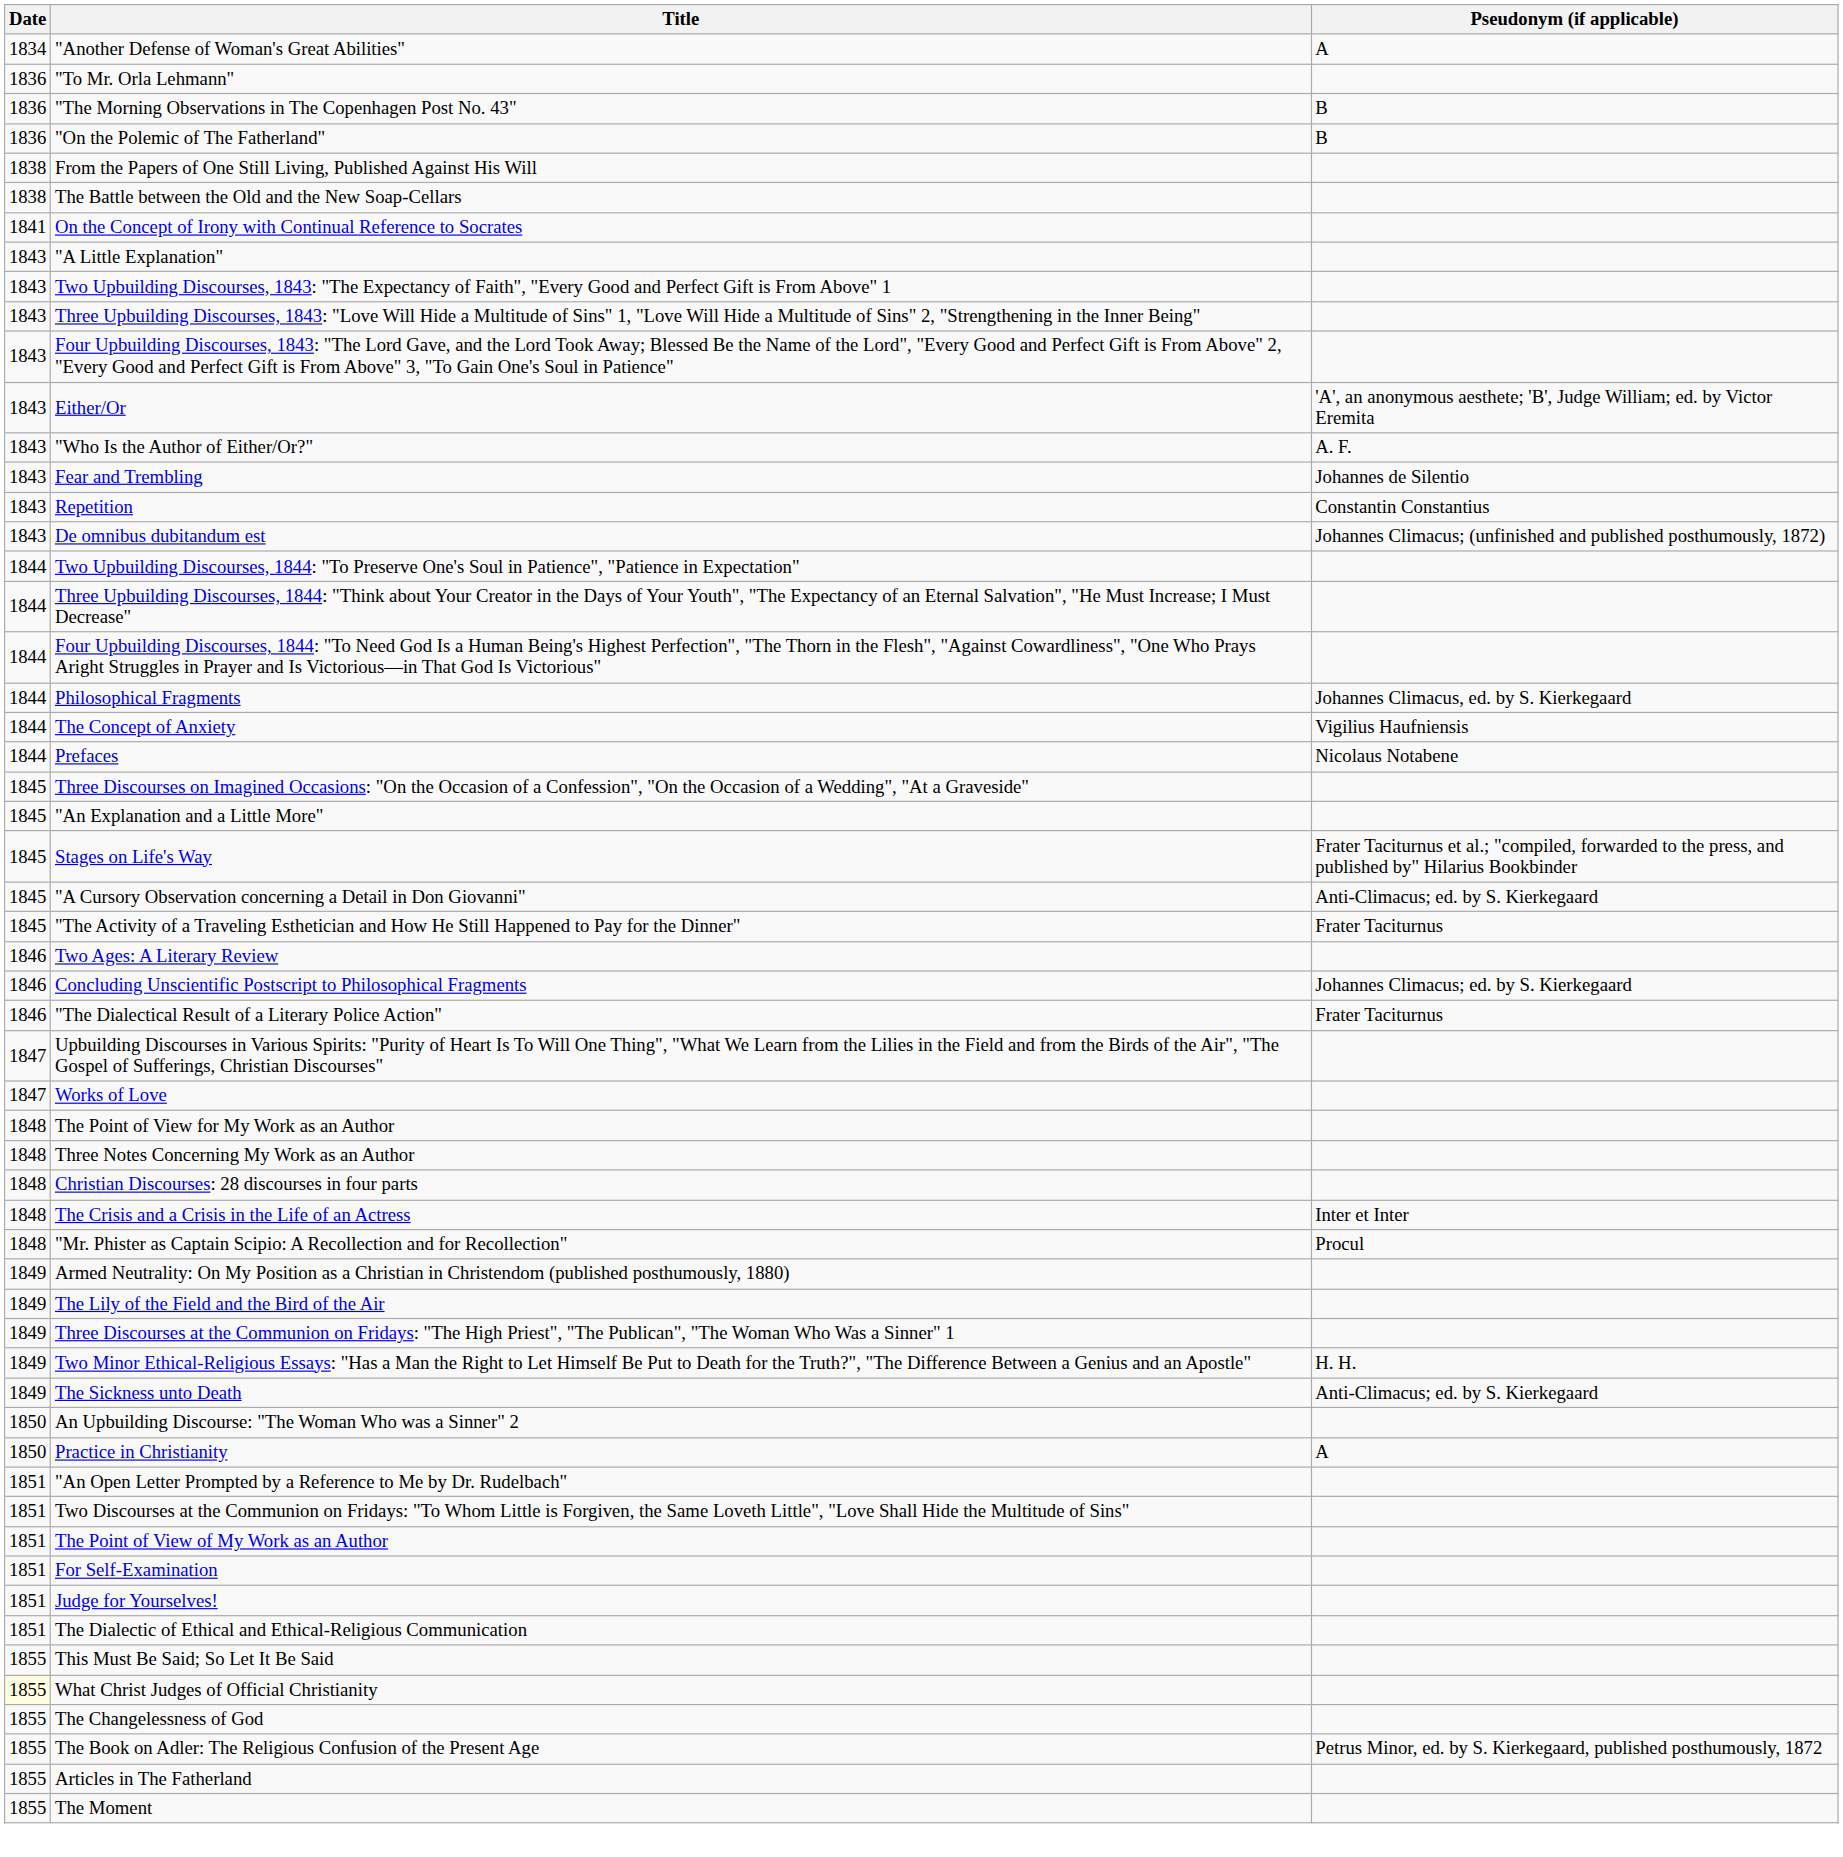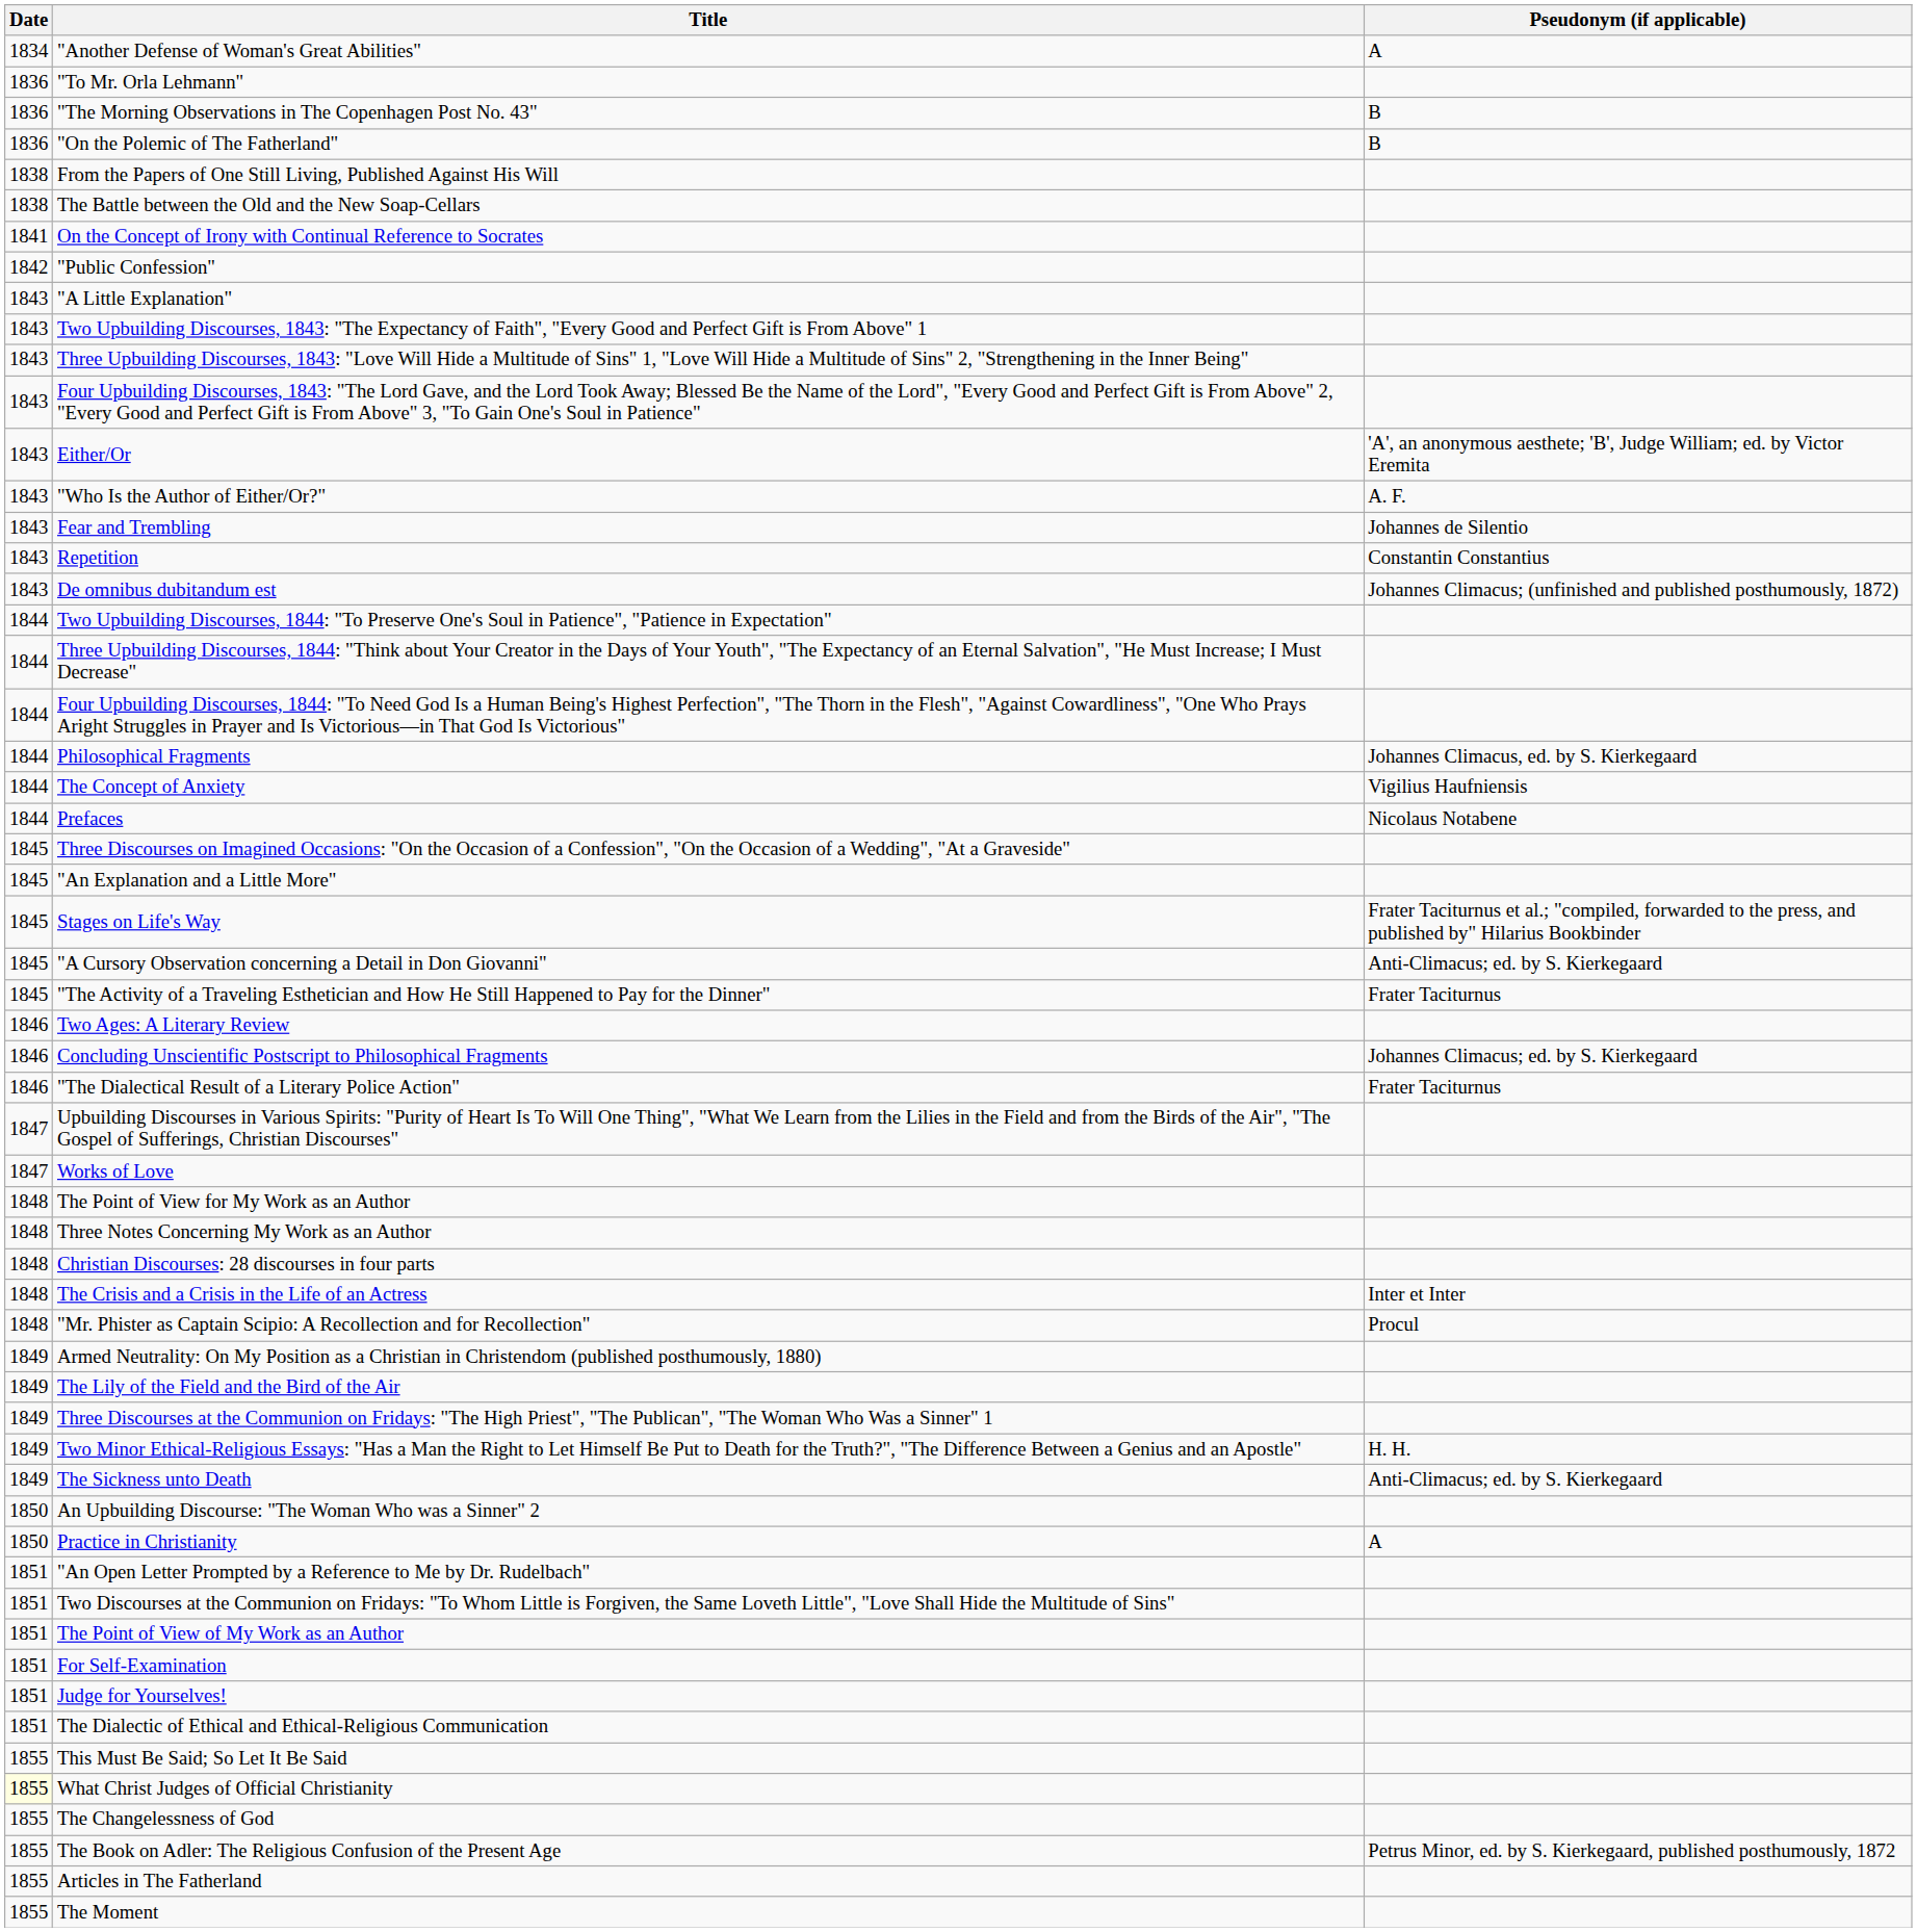 <table class="wikitable sortable">
 <tr>
 <th>Date</th>
 <th>Title</th>
 <th>Pseudonym (if applicable)</th>
 </tr>
 <tr>
 <td>1834</td>
 <td>"Another Defense of Woman's Great Abilities"</td>
 <td>A</td>
 </tr>
 <tr>
 <td>1836</td>
 <td>"To Mr. Orla Lehmann"</td>
 <td></td>
 </tr>
 <tr>
 <td>1836</td>
 <td>"The Morning Observations in The Copenhagen Post No. 43"</td>
 <td>B</td>
 </tr>
 <tr>
 <td>1836</td>
 <td>"On the Polemic of The Fatherland"</td>
 <td>B</td>
 </tr>
 <tr>
 <td>1838</td>
 <td>From the Papers of One Still Living, Published Against His Will</td>
 <td></td>
 </tr>
 <tr>
 <td>1838</td>
 <td>The Battle between the Old and the New Soap-Cellars</td>
 <td></td>
 </tr>
 <tr>
 <td>1841</td>
 <td><a href='#'>On the Concept of Irony with Continual Reference to Socrates</a></td>
+<td></td>
+</tr>
+<tr>
+<td>1842</td>
+<td>"Public Confession"</td>
 <td></td>
 </tr>
 <tr>
 <td>1843</td>
 <td>"A Little Explanation"</td>
 <td></td>
 </tr>
 <tr>
 <td>1843</td>
 <td><a href='#'>Two Upbuilding Discourses, 1843</a>: "The Expectancy of Faith", "Every Good and Perfect Gift is From Above" 1</td>
 <td></td>
 </tr>
 <tr>
 <td>1843</td>
 <td><a href='#'>Three Upbuilding Discourses, 1843</a>: "Love Will Hide a Multitude of Sins" 1, "Love Will Hide a Multitude of Sins" 2, "Strengthening in the Inner Being"</td>
 <td></td>
 </tr>
 <tr>
 <td>1843</td>
 <td><a href='#'>Four Upbuilding Discourses, 1843</a>: "The Lord Gave, and the Lord Took Away; Blessed Be the Name of the Lord", "Every Good and Perfect Gift is From Above" 2, "Every Good and Perfect Gift is From Above" 3, "To Gain One's Soul in Patience"</td>
 <td></td>
 </tr>
 <tr>
 <td>1843</td>
 <td><a href='#'>Either/Or</a></td>
 <td>'A', an anonymous aesthete; 'B', Judge William; ed. by Victor Eremita</td>
 </tr>
 <tr>
 <td>1843</td>
 <td>"Who Is the Author of Either/Or?"</td>
 <td>A. F.</td>
 </tr>
 <tr>
 <td>1843</td>
 <td><a href='#'>Fear and Trembling</a></td>
 <td>Johannes de Silentio</td>
 </tr>
 <tr>
 <td>1843</td>
 <td><a href='#'>Repetition</a></td>
 <td>Constantin Constantius</td>
 </tr>
 <tr>
 <td>1843</td>
 <td><a href='#'>De omnibus dubitandum est</a></td>
 <td>Johannes Climacus; (unfinished and published posthumously, 1872)</td>
 </tr>
 <tr>
 <td>1844</td>
 <td><a href='#'>Two Upbuilding Discourses, 1844</a>: "To Preserve One's Soul in Patience", "Patience in Expectation"</td>
 <td></td>
 </tr>
 <tr>
 <td>1844</td>
 <td><a href='#'>Three Upbuilding Discourses, 1844</a>: "Think about Your Creator in the Days of Your Youth", "The Expectancy of an Eternal Salvation", "He Must Increase; I Must Decrease"</td>
 <td></td>
 </tr>
 <tr>
 <td>1844</td>
 <td><a href='#'>Four Upbuilding Discourses, 1844</a>: "To Need God Is a Human Being's Highest Perfection", "The Thorn in the Flesh", "Against Cowardliness", "One Who Prays Aright Struggles in Prayer and Is Victorious—in That God Is Victorious"</td>
 <td></td>
 </tr>
 <tr>
 <td>1844</td>
 <td><a href='#'>Philosophical Fragments</a></td>
 <td>Johannes Climacus, ed. by S. Kierkegaard</td>
 </tr>
 <tr>
 <td>1844</td>
 <td><a href='#'>The Concept of Anxiety</a></td>
 <td>Vigilius Haufniensis</td>
 </tr>
 <tr>
 <td>1844</td>
 <td><a href='#'>Prefaces</a></td>
 <td>Nicolaus Notabene</td>
 </tr>
 <tr>
 <td>1845</td>
 <td><a href='#'>Three Discourses on Imagined Occasions</a>: "On the Occasion of a Confession", "On the Occasion of a Wedding", "At a Graveside"</td>
 <td></td>
 </tr>
 <tr>
 <td>1845</td>
 <td>"An Explanation and a Little More"</td>
 <td></td>
 </tr>
 <tr>
 <td>1845</td>
 <td><a href='#'>Stages on Life's Way</a></td>
 <td>Frater Taciturnus et al.; "compiled, forwarded to the press, and published by" Hilarius Bookbinder</td>
 </tr>
 <tr>
 <td>1845</td>
 <td>"A Cursory Observation concerning a Detail in Don Giovanni"</td>
 <td>Anti-Climacus; ed. by S. Kierkegaard</td>
 </tr>
 <tr>
 <td>1845</td>
 <td>"The Activity of a Traveling Esthetician and How He Still Happened to Pay for the Dinner"</td>
 <td>Frater Taciturnus</td>
 </tr>
 <tr>
 <td>1846</td>
 <td><a href='#'>Two Ages: A Literary Review</a></td>
 <td></td>
 </tr>
 <tr>
 <td>1846</td>
 <td><a href='#'>Concluding Unscientific Postscript to Philosophical Fragments</a></td>
 <td>Johannes Climacus; ed. by S. Kierkegaard</td>
 </tr>
 <tr>
 <td>1846</td>
 <td>"The Dialectical Result of a Literary Police Action"</td>
 <td>Frater Taciturnus</td>
 </tr>
 <tr>
 <td>1847</td>
 <td>Upbuilding Discourses in Various Spirits: "Purity of Heart Is To Will One Thing", "What We Learn from the Lilies in the Field and from the Birds of the Air", "The Gospel of Sufferings, Christian Discourses"</td>
 <td></td>
 </tr>
 <tr>
 <td>1847</td>
 <td><a href='#'>Works of Love</a></td>
 <td></td>
 </tr>
 <tr>
 <td>1848</td>
 <td>The Point of View for My Work as an Author</td>
 <td></td>
 </tr>
 <tr>
 <td>1848</td>
 <td>Three Notes Concerning My Work as an Author</td>
 <td></td>
 </tr>
 <tr>
 <td>1848</td>
 <td><a href='#'>Christian Discourses</a>: 28 discourses in four parts</td>
 <td></td>
 </tr>
 <tr>
 <td>1848</td>
 <td><a href='#'>The Crisis and a Crisis in the Life of an Actress</a></td>
 <td>Inter et Inter</td>
 </tr>
 <tr>
 <td>1848</td>
 <td>"Mr. Phister as Captain Scipio: A Recollection and for Recollection"</td>
 <td>Procul</td>
 </tr>
 <tr>
 <td>1849</td>
 <td>Armed Neutrality: On My Position as a Christian in Christendom (published posthumously, 1880)</td>
 <td></td>
 </tr>
 <tr>
 <td>1849</td>
 <td><a href='#'>The Lily of the Field and the Bird of the Air</a></td>
 <td></td>
 </tr>
 <tr>
 <td>1849</td>
 <td><a href='#'>Three Discourses at the Communion on Fridays</a>: "The High Priest", "The Publican", "The Woman Who Was a Sinner" 1</td>
 <td></td>
 </tr>
 <tr>
 <td>1849</td>
 <td><a href='#'>Two Minor Ethical-Religious Essays</a>: "Has a Man the Right to Let Himself Be Put to Death for the Truth?", "The Difference Between a Genius and an Apostle"</td>
 <td>H. H.</td>
 </tr>
 <tr>
 <td>1849</td>
 <td><a href='#'>The Sickness unto Death</a></td>
 <td>Anti-Climacus; ed. by S. Kierkegaard</td>
 </tr>
 <tr>
 <td>1850</td>
 <td>An Upbuilding Discourse: "The Woman Who was a Sinner" 2</td>
 <td></td>
 </tr>
 <tr>
 <td>1850</td>
 <td><a href='#'>Practice in Christianity</a></td>
 <td>A</td>
 </tr>
 <tr>
 <td>1851</td>
 <td>"An Open Letter Prompted by a Reference to Me by Dr. Rudelbach"</td>
 <td></td>
 </tr>
 <tr>
 <td>1851</td>
 <td>Two Discourses at the Communion on Fridays: "To Whom Little is Forgiven, the Same Loveth Little", "Love Shall Hide the Multitude of Sins"</td>
 <td></td>
 </tr>
 <tr>
 <td>1851</td>
 <td><a href='#'>The Point of View of My Work as an Author</a></td>
 <td></td>
 </tr>
 <tr>
 <td>1851</td>
 <td><a href='#'>For Self-Examination</a></td>
 <td></td>
 </tr>
 <tr>
 <td>1851</td>
 <td><a href='#'>Judge for Yourselves!</a></td>
 <td></td>
 </tr>
 <tr>
 <td>1851</td>
 <td>The Dialectic of Ethical and Ethical-Religious Communication</td>
 <td></td>
 </tr>
 <tr>
 <td>1855</td>
 <td>This Must Be Said; So Let It Be Said</td>
 <td></td>
 </tr>
 <tr>
 <td style="background: lightyellow;">1855</td>
 <td>What Christ Judges of Official Christianity</td>
 <td></td>
 </tr>
 <tr>
 <td>1855</td>
 <td>The Changelessness of God</td>
 <td></td>
 </tr>
 <tr>
 <td>1855</td>
 <td>The Book on Adler: The Religious Confusion of the Present Age</td>
 <td>Petrus Minor, ed. by S. Kierkegaard, published posthumously, 1872</td>
 </tr>
 <tr>
 <td>1855</td>
 <td>Articles in The Fatherland</td>
 <td></td>
 </tr>
 <tr>
 <td>1855</td>
 <td>The Moment</td>
 </tr>
 </table>
